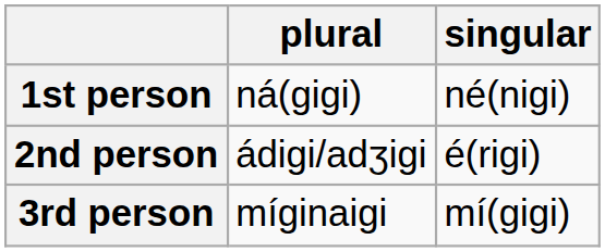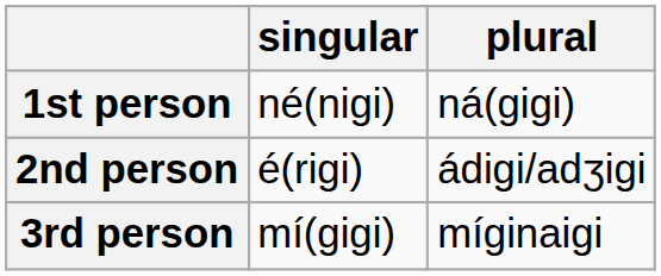 <table class="wikitable">
 <tr>
 <th></th>
+<th>singular</th>
 <th>plural</th>
-<th>singular</th>
 </tr>
 <tr>
 <th>1st person</th>
+<td>né(nigi)</td>
 <td>ná(gigi)</td>
-<td>né(nigi)</td>
 </tr>
 <tr>
 <th>2nd person</th>
+<td>é(rigi)</td>
 <td>ádigi/adʒigi</td>
-<td>é(rigi)</td>
 </tr>
 <tr>
 <th>3rd person</th>
+<td>mí(gigi)</td>
 <td>míginaigi</td>
-<td>mí(gigi)</td>
 </tr>
 </table>
